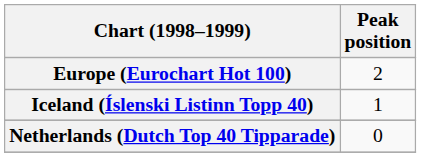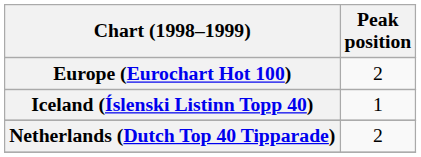 <table class="wikitable sortable plainrowheaders" style="text-align:center">
 <tr>
 <th>Chart (1998–1999)</th>
 <th>Peak<br>position</th>
 </tr>
 <tr>
 </tr>
 <tr>
 </tr>
 <tr>
 </tr>
 <tr>
 </tr>
 <tr>
 <th scope="row">Europe (<a href='#'>Eurochart Hot 100</a>)</th>
 <td>2</td>
 </tr>
 <tr>
 </tr>
 <tr>
 </tr>
 <tr>
 <th scope="row">Iceland (<a href='#'>Íslenski Listinn Topp 40</a>)</th>
 <td>1</td>
 </tr>
 <tr>
 </tr>
 <tr>
 <th scope="row">Netherlands (<a href='#'>Dutch Top 40 Tipparade</a>)</th>
-<td>0</td>
+<td>2</td>
 </tr>
 <tr>
 </tr>
 <tr>
 </tr>
 <tr>
 </tr>
 <tr>
 </tr>
 <tr>
 </tr>
 <tr>
 </tr>
 <tr>
 </tr>
 <tr>
 </tr>
 <tr>
 </tr>
 <tr>
 </tr>
 <tr>
 </tr>
 <tr>
 </tr>
 </table>
